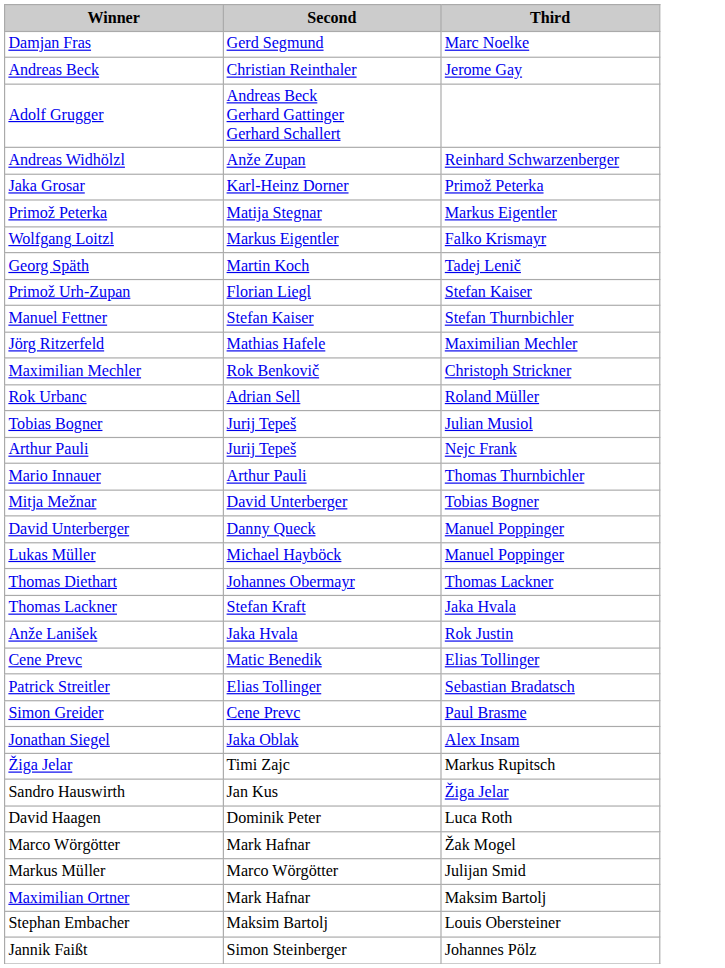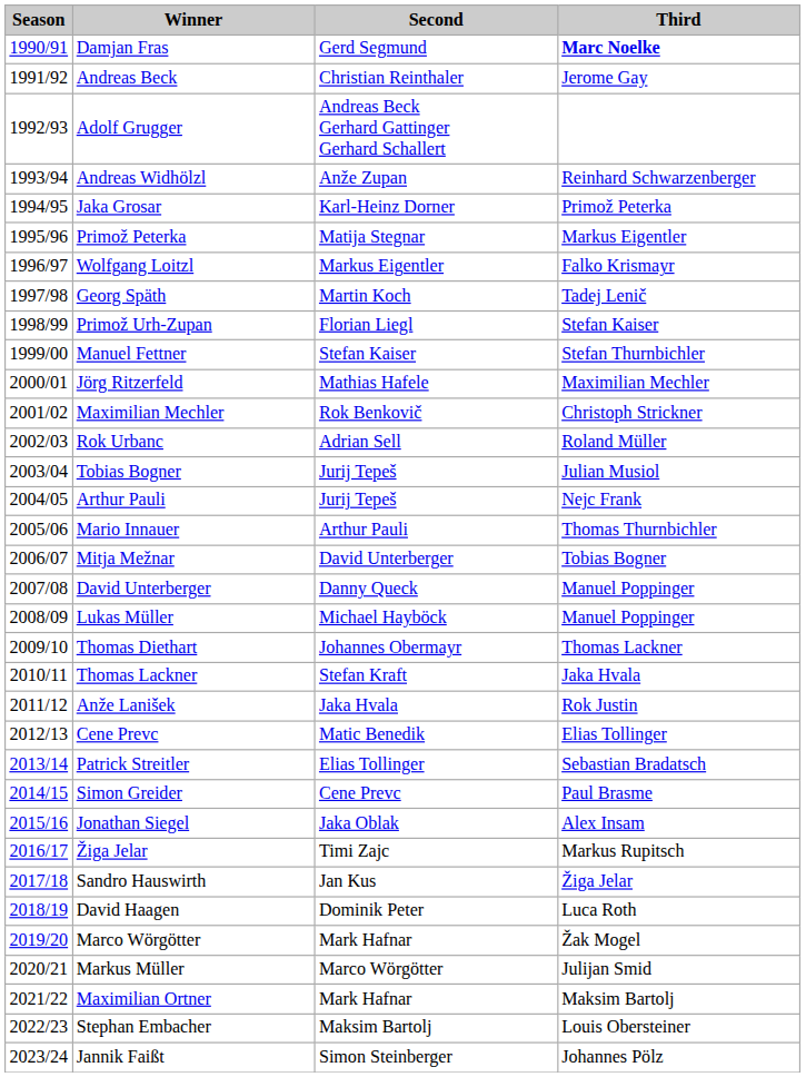 <table class="wikitable plainrowheaders" style="background:#fff; font-size:86%; line-height:16px; border:grey solid 1px; border-collapse:collapse;">
 <tr style="background:#ccc; text-align:center;">
+<th style="background:#ccc;" width="45">Season</th>
 <th style="background:#ccc;" width="180">Winner</th>
 <th style="background:#ccc;" width="180">Second</th>
 <th style="background:#ccc;" width="180">Third</th>
 </tr>
 <tr>
+<td style="text-align: center;"><a href='#'>1990/91</a></td>
 <td> <a href='#'>Damjan Fras</a></td>
 <td> <a href='#'>Gerd Segmund</a></td>
-<td> <a href='#'>Marc Noelke</a></td>
+<td><strong> <a href='#'>Marc Noelke</a></strong></td>
 </tr>
 <tr>
+<td style="text-align: center;">1991/92</td>
 <td> <a href='#'>Andreas Beck</a></td>
 <td> <a href='#'>Christian Reinthaler</a></td>
 <td> <a href='#'>Jerome Gay</a></td>
 </tr>
 <tr>
+<td style="text-align: center;">1992/93</td>
 <td> <a href='#'>Adolf Grugger</a></td>
 <td> <a href='#'>Andreas Beck</a><br> <a href='#'>Gerhard Gattinger</a> <br>  <a href='#'>Gerhard Schallert</a></td>
 <td></td>
 </tr>
 <tr>
+<td style="text-align: center;">1993/94</td>
 <td> <a href='#'>Andreas Widhölzl</a></td>
 <td> <a href='#'>Anže Zupan</a></td>
 <td> <a href='#'>Reinhard Schwarzenberger</a></td>
 </tr>
 <tr>
+<td style="text-align: center;">1994/95</td>
 <td> <a href='#'>Jaka Grosar</a></td>
 <td> <a href='#'>Karl-Heinz Dorner</a></td>
 <td> <a href='#'>Primož Peterka</a></td>
 </tr>
 <tr>
+<td style="text-align: center;">1995/96</td>
 <td> <a href='#'>Primož Peterka</a></td>
 <td> <a href='#'>Matija Stegnar</a></td>
 <td> <a href='#'>Markus Eigentler</a></td>
 </tr>
 <tr>
+<td style="text-align: center;">1996/97</td>
 <td> <a href='#'>Wolfgang Loitzl</a></td>
 <td> <a href='#'>Markus Eigentler</a></td>
 <td> <a href='#'>Falko Krismayr</a></td>
 </tr>
 <tr>
+<td style="text-align: center;">1997/98</td>
 <td> <a href='#'>Georg Späth</a></td>
 <td> <a href='#'>Martin Koch</a></td>
 <td> <a href='#'>Tadej Lenič</a></td>
 </tr>
 <tr>
+<td style="text-align: center;">1998/99</td>
 <td> <a href='#'>Primož Urh-Zupan</a></td>
 <td> <a href='#'>Florian Liegl</a></td>
 <td> <a href='#'>Stefan Kaiser</a></td>
 </tr>
 <tr>
+<td style="text-align: center;">1999/00</td>
 <td> <a href='#'>Manuel Fettner</a></td>
 <td> <a href='#'>Stefan Kaiser</a></td>
 <td> <a href='#'>Stefan Thurnbichler</a></td>
 </tr>
 <tr>
+<td style="text-align: center;">2000/01</td>
 <td> <a href='#'>Jörg Ritzerfeld</a></td>
 <td> <a href='#'>Mathias Hafele</a></td>
 <td> <a href='#'>Maximilian Mechler</a></td>
 </tr>
 <tr>
+<td style="text-align: center;">2001/02</td>
 <td> <a href='#'>Maximilian Mechler</a></td>
 <td> <a href='#'>Rok Benkovič</a></td>
 <td> <a href='#'>Christoph Strickner</a></td>
 </tr>
 <tr>
+<td style="text-align: center;">2002/03</td>
 <td> <a href='#'>Rok Urbanc</a></td>
 <td> <a href='#'>Adrian Sell</a></td>
 <td> <a href='#'>Roland Müller</a></td>
 </tr>
 <tr>
+<td style="text-align: center;">2003/04</td>
 <td> <a href='#'>Tobias Bogner</a></td>
 <td> <a href='#'>Jurij Tepeš</a></td>
 <td> <a href='#'>Julian Musiol</a></td>
 </tr>
 <tr>
+<td style="text-align: center;">2004/05</td>
 <td> <a href='#'>Arthur Pauli</a></td>
 <td> <a href='#'>Jurij Tepeš</a></td>
 <td> <a href='#'>Nejc Frank</a></td>
 </tr>
 <tr>
+<td style="text-align: center;">2005/06</td>
 <td> <a href='#'>Mario Innauer</a></td>
 <td> <a href='#'>Arthur Pauli</a></td>
 <td> <a href='#'>Thomas Thurnbichler</a></td>
 </tr>
 <tr>
+<td style="text-align: center;">2006/07</td>
 <td> <a href='#'>Mitja Mežnar</a></td>
 <td> <a href='#'>David Unterberger</a></td>
 <td> <a href='#'>Tobias Bogner</a></td>
 </tr>
 <tr>
+<td style="text-align: center;">2007/08</td>
 <td> <a href='#'>David Unterberger</a></td>
 <td> <a href='#'>Danny Queck</a></td>
 <td> <a href='#'>Manuel Poppinger</a></td>
 </tr>
 <tr>
+<td style="text-align: center;">2008/09</td>
 <td> <a href='#'>Lukas Müller</a></td>
 <td> <a href='#'>Michael Hayböck</a></td>
 <td> <a href='#'>Manuel Poppinger</a></td>
 </tr>
 <tr>
+<td style="text-align: center;">2009/10</td>
 <td> <a href='#'>Thomas Diethart</a></td>
 <td> <a href='#'>Johannes Obermayr</a></td>
 <td> <a href='#'>Thomas Lackner</a></td>
 </tr>
 <tr>
+<td style="text-align: center;">2010/11</td>
 <td> <a href='#'>Thomas Lackner</a></td>
 <td> <a href='#'>Stefan Kraft</a></td>
 <td> <a href='#'>Jaka Hvala</a></td>
 </tr>
 <tr>
+<td style="text-align: center;">2011/12</td>
 <td> <a href='#'>Anže Lanišek</a></td>
 <td> <a href='#'>Jaka Hvala</a></td>
 <td> <a href='#'>Rok Justin</a></td>
 </tr>
 <tr>
+<td style="text-align: center;">2012/13</td>
 <td> <a href='#'>Cene Prevc</a></td>
 <td> <a href='#'>Matic Benedik</a></td>
 <td> <a href='#'>Elias Tollinger</a></td>
 </tr>
 <tr>
+<td style="text-align: center;"><a href='#'>2013/14</a></td>
 <td> <a href='#'>Patrick Streitler</a></td>
 <td> <a href='#'>Elias Tollinger</a></td>
 <td> <a href='#'>Sebastian Bradatsch</a></td>
 </tr>
 <tr>
+<td style="text-align: center;"><a href='#'>2014/15</a></td>
 <td> <a href='#'>Simon Greider</a></td>
 <td> <a href='#'>Cene Prevc</a></td>
 <td> <a href='#'>Paul Brasme</a></td>
 </tr>
 <tr>
+<td style="text-align: center;"><a href='#'>2015/16</a></td>
 <td> <a href='#'>Jonathan Siegel</a></td>
 <td> <a href='#'>Jaka Oblak</a></td>
 <td> <a href='#'>Alex Insam</a></td>
 </tr>
 <tr>
+<td style="text-align: center;"><a href='#'>2016/17</a></td>
 <td> <a href='#'>Žiga Jelar</a></td>
 <td> Timi Zajc</td>
 <td> Markus Rupitsch</td>
 </tr>
 <tr>
+<td style="text-align: center;"><a href='#'>2017/18</a></td>
 <td> Sandro Hauswirth</td>
 <td> Jan Kus</td>
 <td> <a href='#'>Žiga Jelar</a></td>
 </tr>
 <tr>
+<td style="text-align: center;"><a href='#'>2018/19</a></td>
 <td> David Haagen</td>
 <td> Dominik Peter</td>
 <td> Luca Roth</td>
 </tr>
 <tr>
+<td style="text-align: center;"><a href='#'>2019/20</a></td>
 <td> Marco Wörgötter</td>
 <td> Mark Hafnar</td>
 <td> Žak Mogel</td>
 </tr>
 <tr>
+<td>2020/21</td>
 <td> Markus Müller</td>
 <td> Marco Wörgötter</td>
 <td> Julijan Smid</td>
 </tr>
 <tr>
+<td>2021/22</td>
 <td> <a href='#'>Maximilian Ortner</a></td>
 <td> Mark Hafnar</td>
 <td> Maksim Bartolj</td>
 </tr>
 <tr>
+<td>2022/23</td>
 <td> Stephan Embacher</td>
 <td> Maksim Bartolj</td>
 <td> Louis Obersteiner</td>
 </tr>
 <tr>
+<td>2023/24</td>
 <td> Jannik Faißt</td>
 <td> Simon Steinberger</td>
 <td> Johannes Pölz</td>
 </tr>
 </table>
